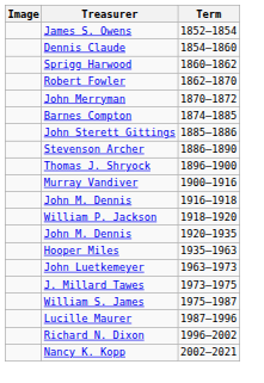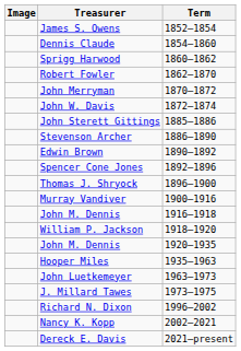 <table class="wikitable">
 <tr>
 <th><strong>Image</strong></th>
 <th><strong>Treasurer</strong></th>
 <th><strong>Term</strong></th>
 </tr>
 <tr>
 <td></td>
 <td><a href='#'>James S. Owens</a></td>
 <td>1852–1854</td>
 </tr>
 <tr>
 <td></td>
 <td><a href='#'>Dennis Claude</a></td>
 <td>1854–1860</td>
 </tr>
 <tr>
 <td></td>
 <td><a href='#'>Sprigg Harwood</a></td>
 <td>1860–1862</td>
 </tr>
 <tr>
 <td></td>
 <td><a href='#'>Robert Fowler</a></td>
 <td>1862–1870</td>
 </tr>
 <tr>
 <td></td>
 <td><a href='#'>John Merryman</a></td>
 <td>1870–1872</td>
 </tr>
 <tr>
 <td></td>
-<td><a href='#'>Barnes Compton</a></td>
-<td>1874–1885</td>
+<td><a href='#'>John W. Davis</a></td>
+<td>1872–1874</td>
 </tr>
 <tr>
 <td></td>
 <td><a href='#'>John Sterett Gittings</a></td>
 <td>1885–1886</td>
 </tr>
 <tr>
 <td></td>
 <td><a href='#'>Stevenson Archer</a></td>
 <td>1886–1890</td>
+</tr>
+<tr>
+<td></td>
+<td><a href='#'>Edwin Brown</a></td>
+<td>1890–1892</td>
+</tr>
+<tr>
+<td></td>
+<td><a href='#'>Spencer Cone Jones</a></td>
+<td>1892–1896</td>
 </tr>
 <tr>
 <td></td>
 <td><a href='#'>Thomas J. Shryock</a></td>
 <td>1896–1900</td>
 </tr>
 <tr>
 <td></td>
 <td><a href='#'>Murray Vandiver</a></td>
 <td>1900–1916</td>
 </tr>
 <tr>
 <td></td>
 <td><a href='#'>John M. Dennis</a></td>
 <td>1916–1918</td>
 </tr>
 <tr>
 <td></td>
 <td><a href='#'>William P. Jackson</a></td>
 <td>1918–1920</td>
 </tr>
 <tr>
 <td></td>
 <td><a href='#'>John M. Dennis</a></td>
 <td>1920–1935</td>
 </tr>
 <tr>
 <td></td>
 <td><a href='#'>Hooper Miles</a></td>
 <td>1935–1963</td>
 </tr>
 <tr>
 <td></td>
 <td><a href='#'>John Luetkemeyer</a></td>
 <td>1963–1973</td>
 </tr>
 <tr>
 <td></td>
 <td><a href='#'>J. Millard Tawes</a></td>
 <td>1973–1975</td>
 </tr>
 <tr>
 <td></td>
-<td><a href='#'>William S. James</a></td>
-<td>1975–1987</td>
-</tr>
-<tr>
-<td></td>
-<td><a href='#'>Lucille Maurer</a></td>
-<td>1987–1996</td>
-</tr>
-<tr>
-<td></td>
 <td><a href='#'>Richard N. Dixon</a></td>
 <td>1996–2002</td>
 </tr>
 <tr>
 <td></td>
 <td><a href='#'>Nancy K. Kopp</a></td>
 <td>2002–2021</td>
 </tr>
+<tr>
+<td></td>
+<td><a href='#'>Dereck E. Davis</a></td>
+<td>2021–present</td>
+</tr>
 </table>
